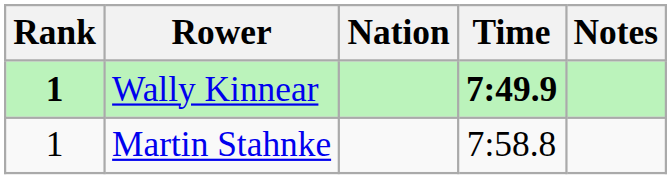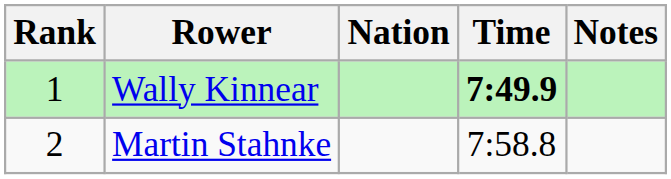 <table class="wikitable sortable" style="text-align:center">
 <tr>
 <th>Rank</th>
 <th>Rower</th>
 <th>Nation</th>
 <th>Time</th>
 <th>Notes</th>
 </tr>
 <tr bgcolor=bbf3bb>
-<td><strong>1</strong></td>
+<td>1</td>
 <td align=left><a href='#'>Wally Kinnear</a></td>
 <td align=left></td>
 <td><strong>7:49.9</strong></td>
 <td></td>
 </tr>
 <tr>
-<td>1</td>
+<td>2</td>
 <td align=left><a href='#'>Martin Stahnke</a></td>
 <td align=left></td>
 <td>7:58.8</td>
 <td></td>
 </tr>
 </table>
